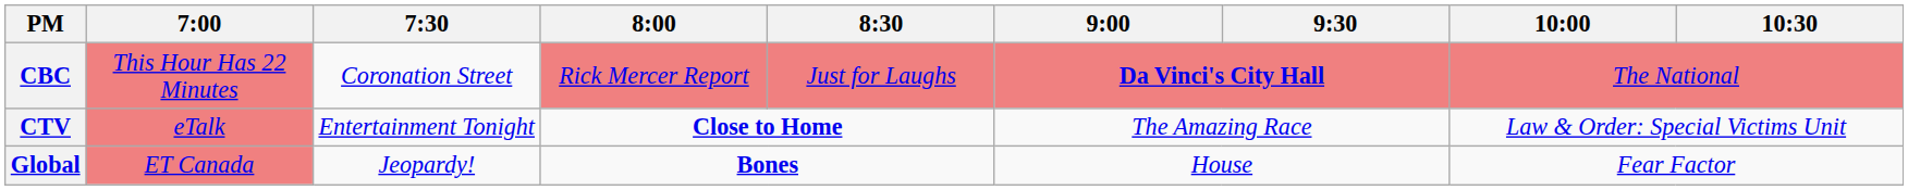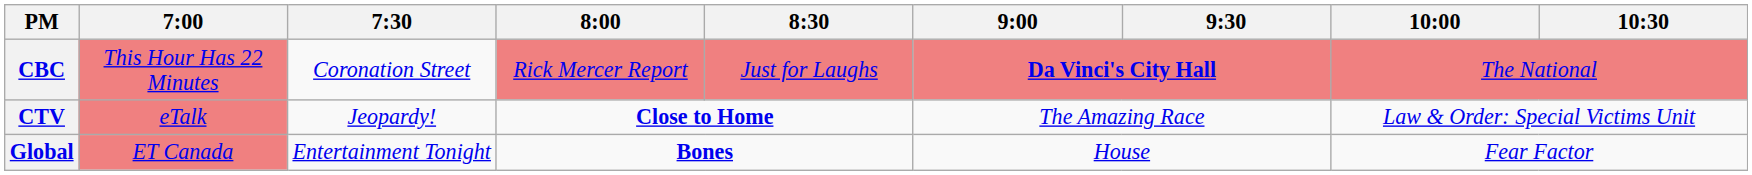 <table class="wikitable" width="100%">
 <tr>
 <th width="4%">PM</th>
 <th width="12%">7:00</th>
 <th width="12%">7:30</th>
 <th width="12%">8:00</th>
 <th width="12%">8:30</th>
 <th width="12%">9:00</th>
 <th width="12%">9:30</th>
 <th width="12%">10:00</th>
 <th width="12%">10:30</th>
 </tr>
 <tr align="center">
 <th><a href='#'>CBC</a></th>
 <td colspan="1" align=center bgcolor="#F08080"><em><a href='#'>This Hour Has 22 Minutes</a></em></td>
 <td colspan="1" align=center><em><a href='#'>Coronation Street</a></em></td>
 <td colspan="1" align=center bgcolor="#F08080"><em><a href='#'>Rick Mercer Report</a></em></td>
 <td colspan="1" align=center bgcolor="#F08080"><em><a href='#'>Just for Laughs</a></em></td>
 <td colspan="2" align=center bgcolor="#F08080"><strong><a href='#'>Da Vinci's City Hall</a></strong></td>
 <td colspan="2" align=center bgcolor="#F08080"><em><a href='#'>The National</a></em></td>
 </tr>
 <tr align="center">
 <th><a href='#'>CTV</a></th>
 <td colspan="1" align=center bgcolor="#F08080"><em><a href='#'>eTalk</a></em></td>
-<td colspan="1" align=center><em><a href='#'>Entertainment Tonight</a></em></td>
+<td colspan="1" align=center><em><a href='#'>Jeopardy!</a></em></td>
 <td colspan="2" align=center><strong><a href='#'>Close to Home</a></strong></td>
 <td colspan="2" align=center><em><a href='#'>The Amazing Race</a></em></td>
 <td colspan="2" align=center><em><a href='#'>Law & Order: Special Victims Unit</a></em></td>
 </tr>
 <tr align="center">
 <th><a href='#'>Global</a></th>
 <td colspan="1" align=center bgcolor="#F08080"><em><a href='#'>ET Canada</a></em></td>
-<td colspan="1" align=center><em><a href='#'>Jeopardy!</a></em></td>
+<td colspan="1" align=center><em><a href='#'>Entertainment Tonight</a></em></td>
 <td colspan="2" align=center><strong><a href='#'>Bones</a></strong></td>
 <td colspan="2" align=center><em><a href='#'>House</a></em></td>
 <td colspan="2" align=center><em><a href='#'>Fear Factor</a></em></td>
 </tr>
 </table>
